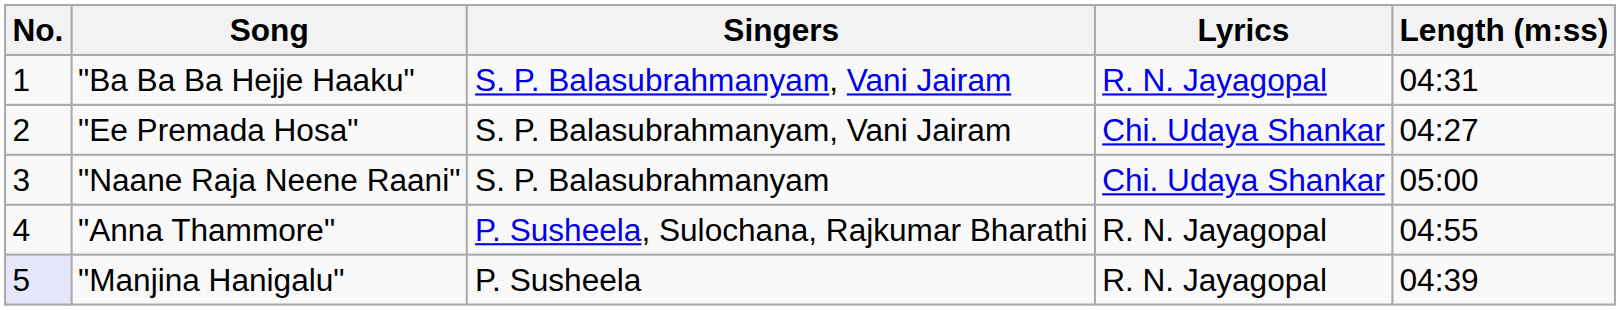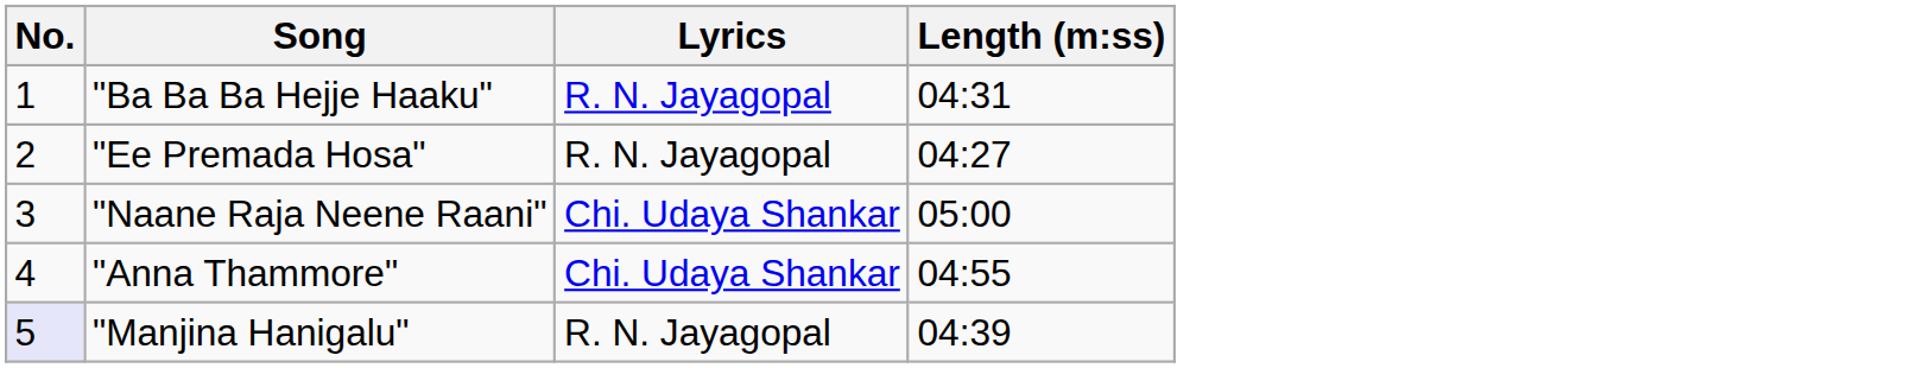 <table class="wikitable" style="font-size:95%;">
 <tr>
 <th>No.</th>
 <th>Song</th>
-<th>Singers</th>
 <th>Lyrics</th>
 <th>Length (m:ss)</th>
 </tr>
 <tr>
 <td>1</td>
 <td>"Ba Ba Ba Hejje Haaku"</td>
-<td><a href='#'>S. P. Balasubrahmanyam</a>, <a href='#'>Vani Jairam</a></td>
 <td><a href='#'>R. N. Jayagopal</a></td>
 <td>04:31</td>
 </tr>
 <tr>
 <td>2</td>
 <td>"Ee Premada Hosa"</td>
-<td>S. P. Balasubrahmanyam, Vani Jairam</td>
-<td><a href='#'>Chi. Udaya Shankar</a></td>
+<td>R. N. Jayagopal</td>
 <td>04:27</td>
 </tr>
 <tr>
 <td>3</td>
 <td>"Naane Raja Neene Raani"</td>
-<td>S. P. Balasubrahmanyam</td>
 <td><a href='#'>Chi. Udaya Shankar</a></td>
 <td>05:00</td>
 </tr>
 <tr>
 <td>4</td>
 <td>"Anna Thammore"</td>
-<td><a href='#'>P. Susheela</a>, Sulochana, Rajkumar Bharathi</td>
-<td>R. N. Jayagopal</td>
+<td><a href='#'>Chi. Udaya Shankar</a></td>
 <td>04:55</td>
 </tr>
 <tr>
 <td style="background: lavender;">5</td>
 <td>"Manjina Hanigalu"</td>
-<td>P. Susheela</td>
 <td>R. N. Jayagopal</td>
 <td>04:39</td>
 </tr>
 </table>
